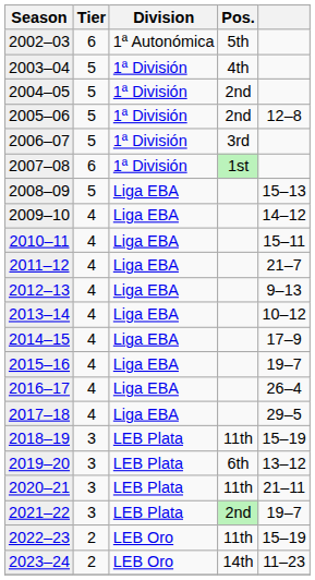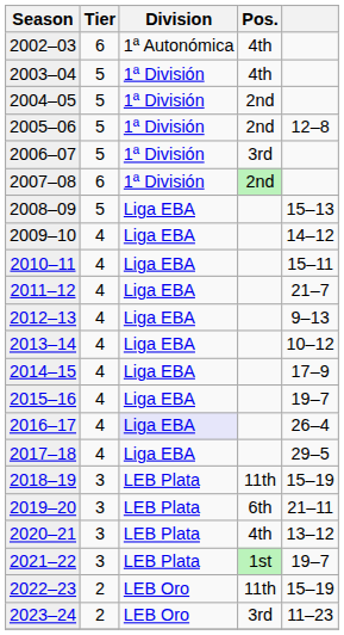 <table class="wikitable" style="font-size:85%; text-align:center">
 <tr>
 <th>Season</th>
 <th>Tier</th>
 <th>Division</th>
 <th>Pos.</th>
 <th></th>
 </tr>
 <tr>
 <td bgcolor=#efefef>2002–03</td>
 <td>6</td>
 <td align=left>1ª Autonómica</td>
-<td>5th</td>
+<td>4th</td>
 <td></td>
 </tr>
 <tr>
 <td bgcolor=#efefef>2003–04</td>
 <td>5</td>
 <td align=left><a href='#'>1ª División</a></td>
 <td>4th</td>
 <td></td>
 </tr>
 <tr>
 <td bgcolor=#efefef>2004–05</td>
 <td>5</td>
 <td align=left><a href='#'>1ª División</a></td>
 <td>2nd</td>
 <td></td>
 </tr>
 <tr>
 <td bgcolor=#efefef>2005–06</td>
 <td>5</td>
 <td align=left><a href='#'>1ª División</a></td>
 <td>2nd</td>
 <td>12–8</td>
 </tr>
 <tr>
 <td bgcolor=#efefef>2006–07</td>
 <td>5</td>
 <td align=left><a href='#'>1ª División</a></td>
 <td>3rd</td>
 <td></td>
 </tr>
 <tr>
 <td bgcolor=#efefef>2007–08</td>
 <td>6</td>
 <td align=left><a href='#'>1ª División</a></td>
-<td bgcolor=#BBF3BB>1st</td>
+<td bgcolor=#BBF3BB>2nd</td>
 <td></td>
 </tr>
 <tr>
 <td bgcolor=#efefef>2008–09</td>
 <td>5</td>
 <td align=left><a href='#'>Liga EBA</a></td>
 <td></td>
 <td>15–13</td>
 </tr>
 <tr>
 <td bgcolor=#efefef>2009–10</td>
 <td>4</td>
 <td align=left><a href='#'>Liga EBA</a></td>
 <td></td>
 <td>14–12</td>
 </tr>
 <tr>
 <td bgcolor=#efefef><a href='#'>2010–11</a></td>
 <td>4</td>
 <td align=left><a href='#'>Liga EBA</a></td>
 <td></td>
 <td>15–11</td>
 </tr>
 <tr>
 <td bgcolor=#efefef><a href='#'>2011–12</a></td>
 <td>4</td>
 <td align=left><a href='#'>Liga EBA</a></td>
 <td></td>
 <td>21–7</td>
 </tr>
 <tr>
 <td bgcolor=#efefef><a href='#'>2012–13</a></td>
 <td>4</td>
 <td align=left><a href='#'>Liga EBA</a></td>
 <td></td>
 <td>9–13</td>
 </tr>
 <tr>
 <td bgcolor=#efefef><a href='#'>2013–14</a></td>
 <td>4</td>
 <td align=left><a href='#'>Liga EBA</a></td>
 <td></td>
 <td>10–12</td>
 </tr>
 <tr>
 <td bgcolor=#efefef><a href='#'>2014–15</a></td>
 <td>4</td>
 <td align=left><a href='#'>Liga EBA</a></td>
 <td></td>
 <td>17–9</td>
 </tr>
 <tr>
 <td bgcolor=#efefef><a href='#'>2015–16</a></td>
 <td>4</td>
 <td align=left><a href='#'>Liga EBA</a></td>
 <td></td>
 <td>19–7</td>
 </tr>
 <tr>
 <td bgcolor=#efefef><a href='#'>2016–17</a></td>
 <td>4</td>
-<td align=left><a href='#'>Liga EBA</a></td>
+<td align=left style="background: lavender;"><a href='#'>Liga EBA</a></td>
 <td></td>
 <td>26–4</td>
 </tr>
 <tr>
 <td bgcolor=#efefef><a href='#'>2017–18</a></td>
 <td>4</td>
 <td align=left><a href='#'>Liga EBA</a></td>
 <td></td>
 <td>29–5</td>
 </tr>
 <tr>
 <td bgcolor=#efefef><a href='#'>2018–19</a></td>
 <td>3</td>
 <td align=left><a href='#'>LEB Plata</a></td>
 <td>11th</td>
 <td>15–19</td>
 </tr>
 <tr>
 <td bgcolor=#efefef><a href='#'>2019–20</a></td>
 <td>3</td>
 <td align=left><a href='#'>LEB Plata</a></td>
 <td>6th</td>
-<td>13–12</td>
+<td>21–11</td>
 </tr>
 <tr>
 <td bgcolor=#efefef><a href='#'>2020–21</a></td>
 <td>3</td>
 <td align=left><a href='#'>LEB Plata</a></td>
-<td>11th</td>
-<td>21–11</td>
+<td>4th</td>
+<td>13–12</td>
 </tr>
 <tr>
 <td bgcolor=#efefef><a href='#'>2021–22</a></td>
 <td>3</td>
 <td align=left><a href='#'>LEB Plata</a></td>
-<td bgcolor=#BBF3BB>2nd</td>
+<td bgcolor=#BBF3BB>1st</td>
 <td>19–7</td>
 </tr>
 <tr>
 <td bgcolor=#efefef><a href='#'>2022–23</a></td>
 <td>2</td>
 <td align=left><a href='#'>LEB Oro</a></td>
 <td>11th</td>
 <td>15–19</td>
 </tr>
 <tr>
 <td bgcolor=#efefef><a href='#'>2023–24</a></td>
 <td>2</td>
 <td align=left><a href='#'>LEB Oro</a></td>
-<td>14th</td>
+<td>3rd</td>
 <td>11–23</td>
 </tr>
 <tr>
 </tr>
 </table>
